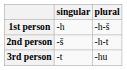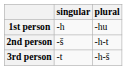 <table class="wikitable">
 <tr>
 <th></th>
 <th>singular</th>
 <th>plural</th>
 </tr>
 <tr>
 <th>1st person</th>
 <td>-h</td>
-<td>-h-š</td>
+<td>-hu</td>
 </tr>
 <tr>
 <th>2nd person</th>
 <td>-š</td>
 <td>-h-t</td>
 </tr>
 <tr>
 <th>3rd person</th>
 <td>-t</td>
-<td>-hu</td>
+<td>-h-š</td>
 </tr>
 </table>
